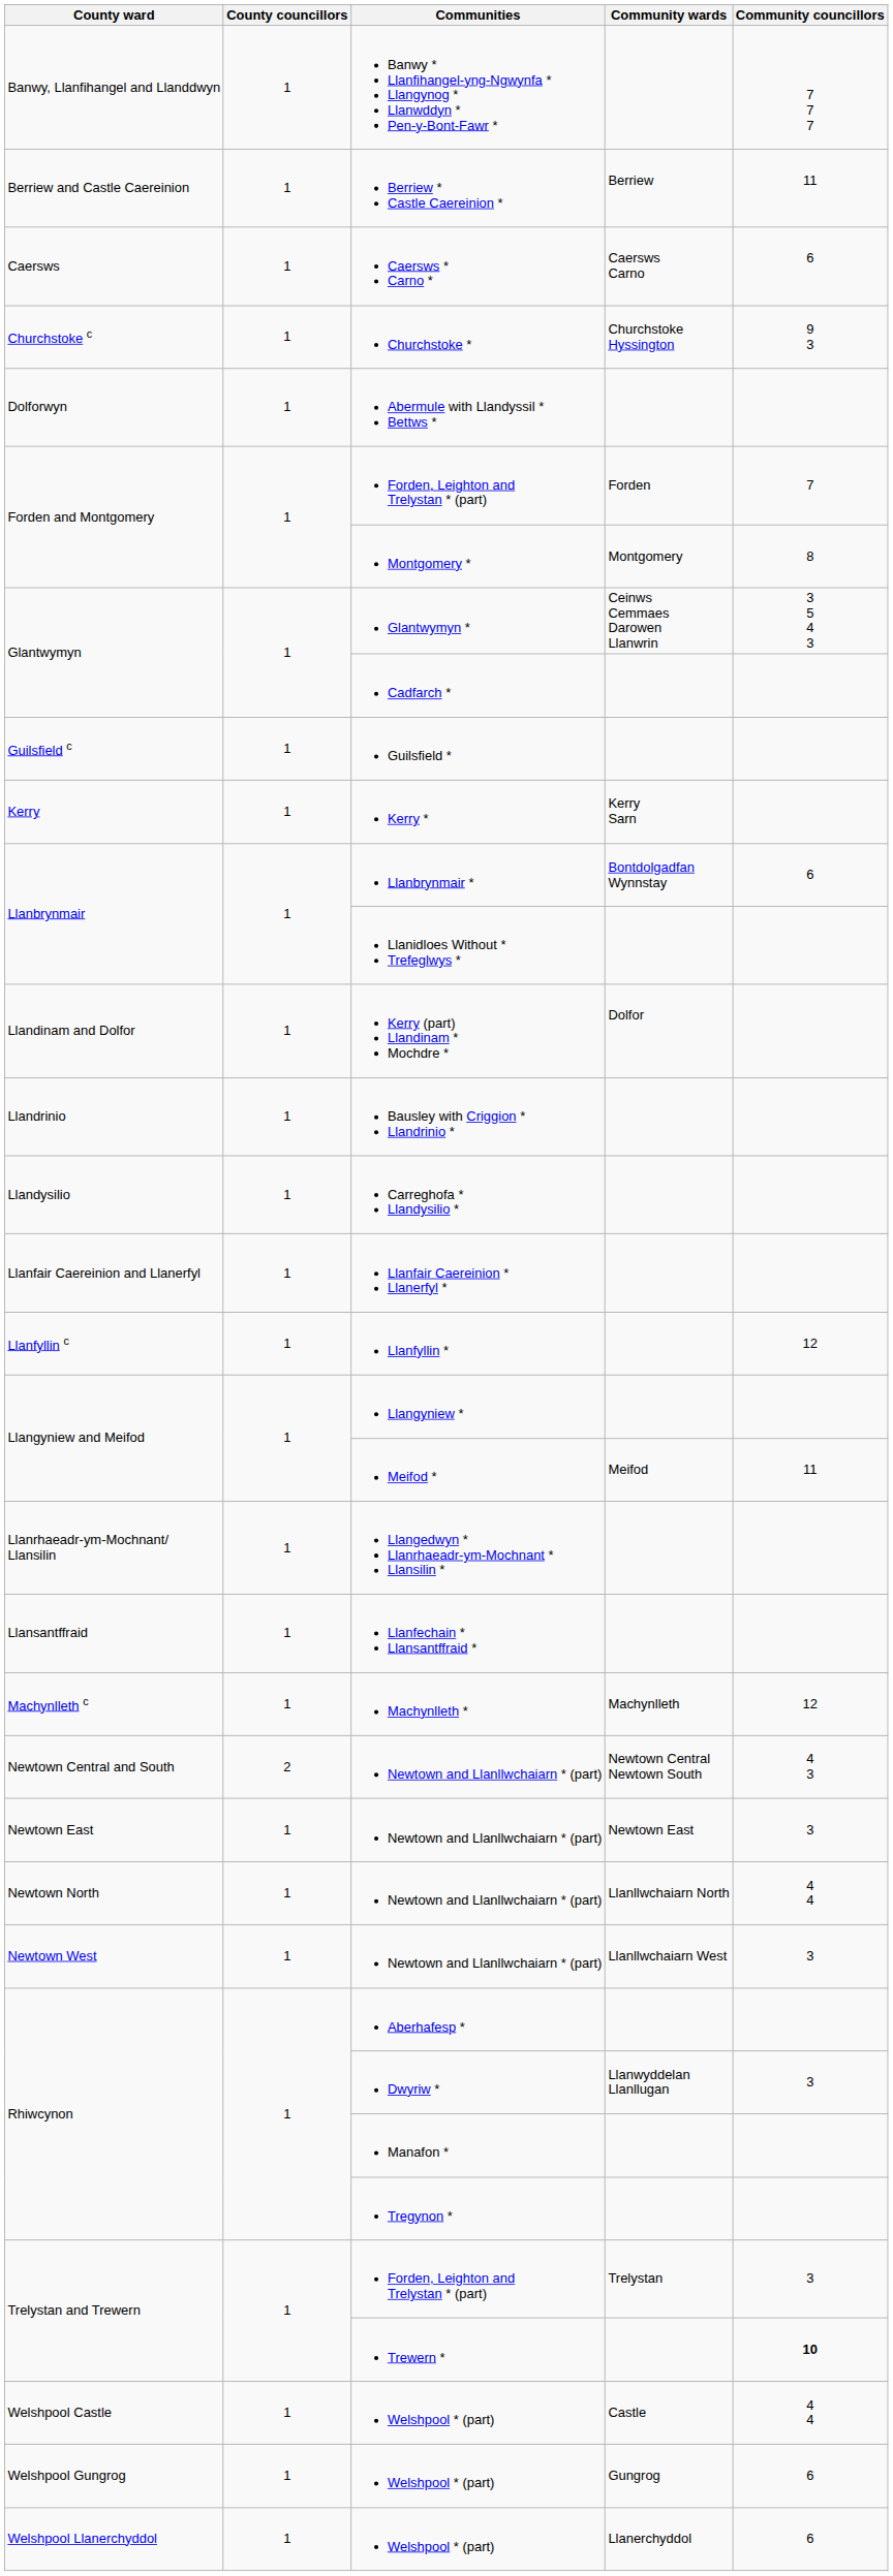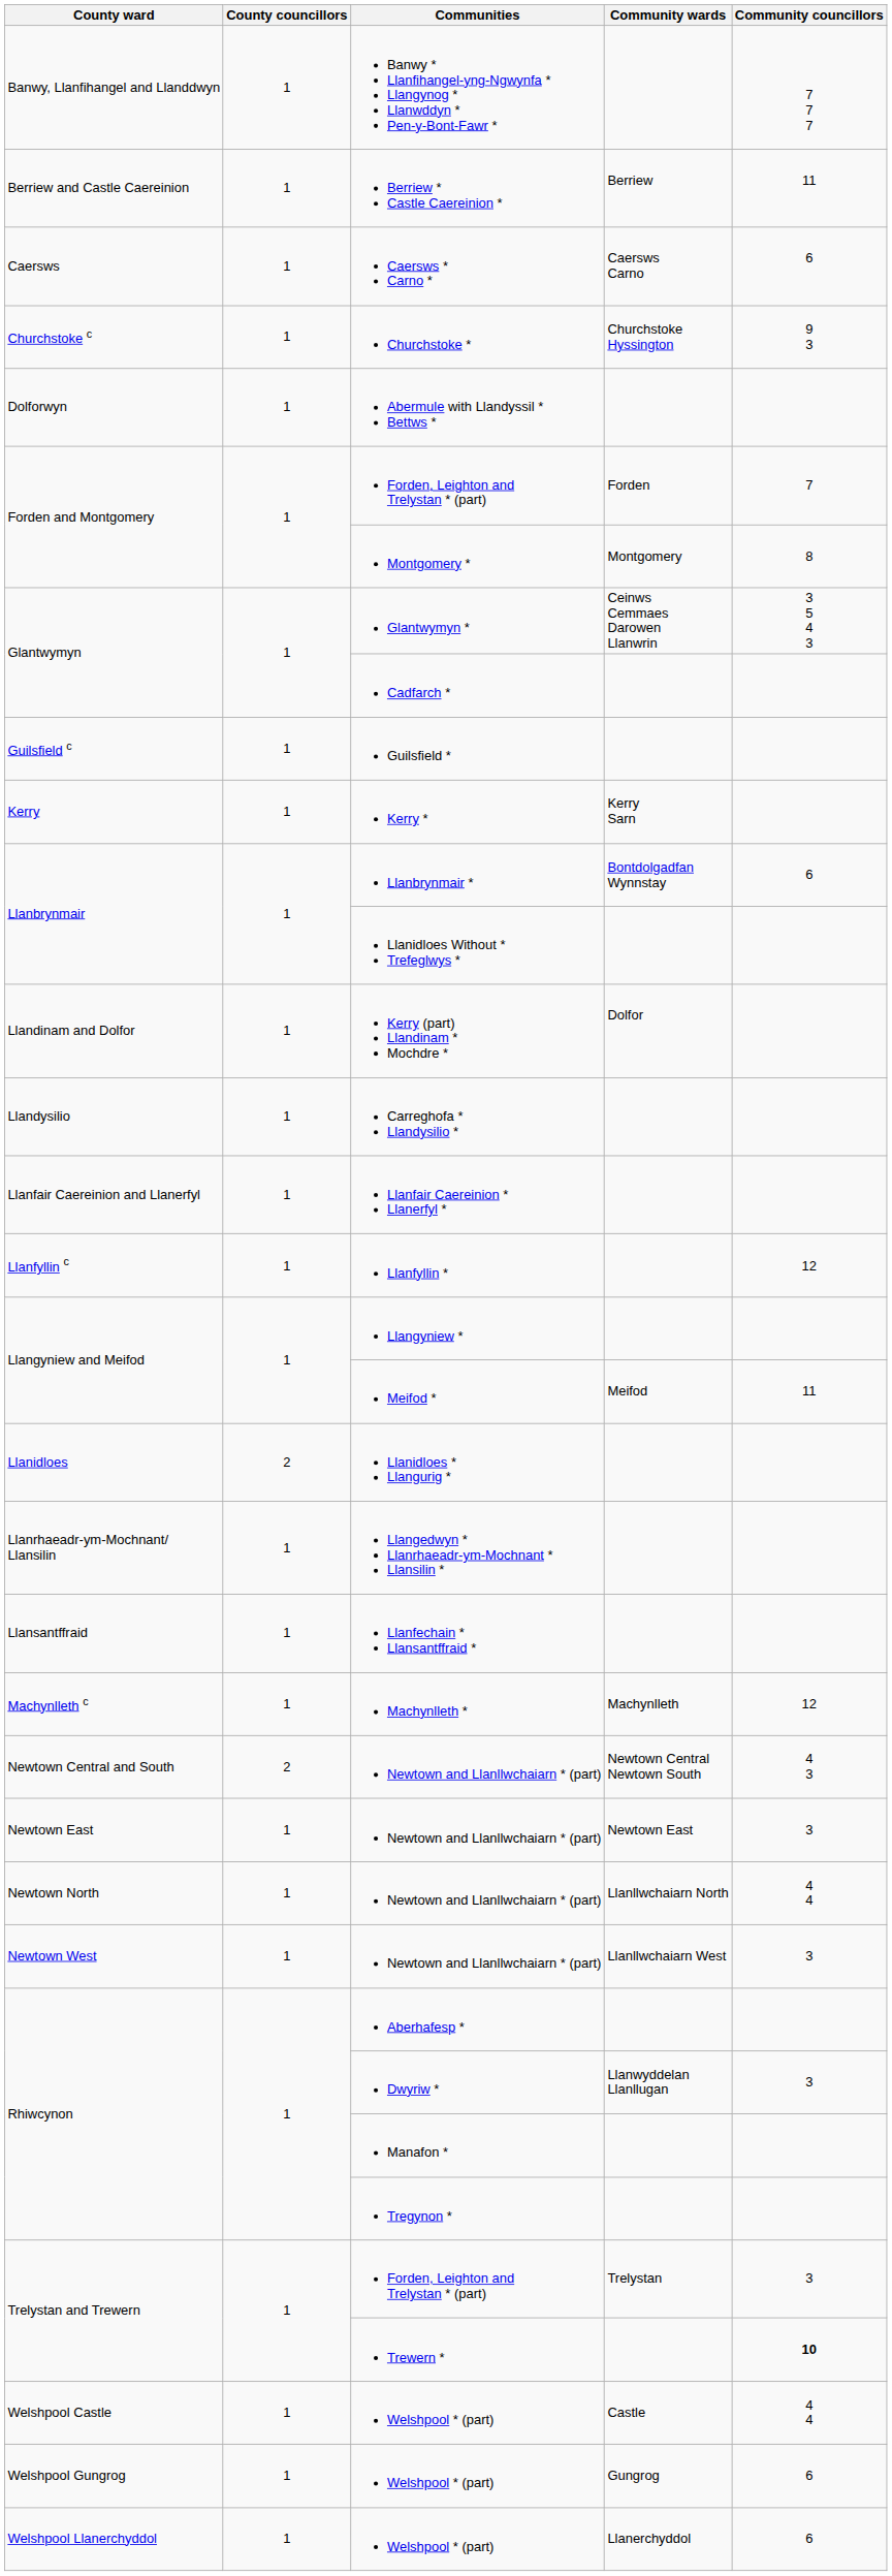 <table class="wikitable sortable">
 <tr>
 <th>County ward</th>
 <th>County councillors</th>
 <th>Communities</th>
 <th>Community wards</th>
 <th>Community councillors</th>
 </tr>
 <tr>
 <td>Banwy, Llanfihangel and Llanddwyn</td>
 <td align="center">1</td>
 <td><br><ul><li>Banwy *</li><li><a href='#'>Llanfihangel-yng-Ngwynfa</a> *</li><li><a href='#'>Llangynog</a> *</li><li><a href='#'>Llanwddyn</a> *</li><li><a href='#'>Pen-y-Bont-Fawr</a> *</li></ul></td>
 <td></td>
 <td align="center"> <br><br><br>7<br>7<br>7</td>
 </tr>
 <tr>
 <td>Berriew and Castle Caereinion</td>
 <td align="center">1</td>
 <td><br><ul><li><a href='#'>Berriew</a> *</li><li><a href='#'>Castle Caereinion</a> *</li></ul></td>
 <td>Berriew<br><br></td>
 <td align="center">11 <br><br></td>
 </tr>
 <tr>
 <td>Caersws</td>
 <td align="center">1</td>
 <td><br><ul><li><a href='#'>Caersws</a> *</li><li><a href='#'>Carno</a> *</li></ul></td>
 <td>Caersws<br> Carno</td>
 <td align="center">6 <br>  </td>
 </tr>
 <tr>
 <td><a href='#'>Churchstoke</a> <sup>c</sup></td>
 <td align="center">1</td>
 <td><br><ul><li><a href='#'>Churchstoke</a> *</li></ul></td>
 <td>Churchstoke <br> <a href='#'>Hyssington</a></td>
 <td align="center">9<br> 3</td>
 </tr>
 <tr>
 <td>Dolforwyn</td>
 <td align="center">1</td>
 <td><br><ul><li><a href='#'>Abermule</a> with Llandyssil *</li><li><a href='#'>Bettws</a> *</li></ul></td>
 <td></td>
 </tr>
 <tr>
 <td rowspan="2">Forden and Montgomery</td>
 <td rowspan="2" align="center">1</td>
 <td><br><ul><li><a href='#'>Forden, Leighton and<br>Trelystan</a> * (part)</li></ul></td>
 <td>Forden</td>
 <td align="center">7</td>
 </tr>
 <tr>
 <td><br><ul><li><a href='#'>Montgomery</a> *</li></ul></td>
 <td>Montgomery</td>
 <td align="center">8 </td>
 </tr>
 <tr>
 <td rowspan="2">Glantwymyn</td>
 <td rowspan="2" align="center">1</td>
 <td><br><ul><li><a href='#'>Glantwymyn</a> *</li></ul></td>
 <td>Ceinws  <br>Cemmaes<br>Darowen<br>Llanwrin</td>
 <td align="center">3<br>5<br>4<br>3</td>
 </tr>
 <tr>
 <td><br><ul><li><a href='#'>Cadfarch</a> *</li></ul></td>
 <td></td>
 <td></td>
 </tr>
 <tr>
 <td><a href='#'>Guilsfield</a> <sup>c</sup></td>
 <td align="center">1</td>
 <td><br><ul><li>Guilsfield *</li></ul></td>
 <td></td>
 <td></td>
 </tr>
 <tr>
 <td><a href='#'>Kerry</a></td>
 <td align="center">1</td>
 <td><br><ul><li><a href='#'>Kerry</a> *</li></ul></td>
 <td>Kerry <br>Sarn</td>
 <td></td>
 </tr>
 <tr>
 <td rowspan="2"><a href='#'>Llanbrynmair</a></td>
 <td rowspan="2" align="center">1</td>
 <td><br><ul><li><a href='#'>Llanbrynmair</a> *</li></ul></td>
 <td><a href='#'>Bontdolgadfan</a><br>Wynnstay</td>
 <td align="center">6</td>
 </tr>
 <tr>
 <td><br><ul><li>Llanidloes Without *</li><li><a href='#'>Trefeglwys</a> *</li></ul></td>
 <td></td>
 <td></td>
 </tr>
 <tr>
 <td>Llandinam and Dolfor </td>
 <td align="center">1</td>
 <td><br><ul><li><a href='#'>Kerry</a> (part)</li><li><a href='#'>Llandinam</a> *</li><li>Mochdre *</li></ul></td>
 <td>Dolfor<br><br><br></td>
 <td></td>
 </tr>
 <tr>
-<td>Llandrinio</td>
-<td align="center">1</td>
-<td><br><ul><li>Bausley with <a href='#'>Criggion</a> *</li><li><a href='#'>Llandrinio</a> *</li></ul></td>
-<td></td>
-<td></td>
-</tr>
-<tr>
 <td>Llandysilio</td>
 <td align="center">1</td>
 <td><br><ul><li>Carreghofa *</li><li><a href='#'>Llandysilio</a> *</li></ul></td>
 <td></td>
 <td></td>
 </tr>
 <tr>
 <td>Llanfair Caereinion and Llanerfyl</td>
 <td align="center">1</td>
 <td><br><ul><li><a href='#'>Llanfair Caereinion</a> *</li><li><a href='#'>Llanerfyl</a> *</li></ul></td>
 <td></td>
 <td></td>
 </tr>
 <tr>
 <td><a href='#'>Llanfyllin</a> <sup>c</sup></td>
 <td align="center">1</td>
 <td><br><ul><li><a href='#'>Llanfyllin</a> *</li></ul></td>
 <td></td>
 <td align="center">12 </td>
 </tr>
 <tr>
 <td rowspan="2">Llangyniew and Meifod</td>
 <td align="center" rowspan="2">1</td>
 <td><br><ul><li><a href='#'>Llangyniew</a> *</li></ul></td>
 <td></td>
 <td></td>
 </tr>
 <tr>
 <td><br><ul><li><a href='#'>Meifod</a> *</li></ul></td>
 <td>Meifod</td>
 <td align="center">11 </td>
+</tr>
+<tr>
+<td><a href='#'>Llanidloes</a></td>
+<td align="center">2</td>
+<td><br><ul><li><a href='#'>Llanidloes</a> *</li><li><a href='#'>Llangurig</a> *</li></ul></td>
+<td></td>
+<td></td>
 </tr>
 <tr>
 <td>Llanrhaeadr-ym-Mochnant/<br>Llansilin</td>
 <td align="center">1</td>
 <td><br><ul><li><a href='#'>Llangedwyn</a> *</li><li><a href='#'>Llanrhaeadr-ym-Mochnant</a> *</li><li><a href='#'>Llansilin</a> *</li></ul></td>
 <td></td>
 <td></td>
 </tr>
 <tr>
 <td>Llansantffraid</td>
 <td align="center">1</td>
 <td><br><ul><li><a href='#'>Llanfechain</a> *</li><li><a href='#'>Llansantffraid</a> *</li></ul></td>
 <td></td>
 <td></td>
 </tr>
 <tr>
 <td><a href='#'>Machynlleth</a> <sup>c</sup></td>
 <td align="center">1</td>
 <td><br><ul><li><a href='#'>Machynlleth</a> *</li></ul></td>
 <td>Machynlleth</td>
 <td align="center">12 </td>
 </tr>
 <tr>
 <td>Newtown Central and South</td>
 <td align="center">2</td>
 <td><br><ul><li><a href='#'>Newtown and Llanllwchaiarn</a> * (part)</li></ul></td>
 <td>Newtown Central <br>Newtown South</td>
 <td align="center">4<br> 3</td>
 </tr>
 <tr>
 <td>Newtown East </td>
 <td align="center">1</td>
 <td><br><ul><li>Newtown and Llanllwchaiarn * (part)</li></ul></td>
 <td>Newtown East </td>
 <td align="center">3</td>
 </tr>
 <tr>
 <td>Newtown North</td>
 <td align="center">1</td>
 <td><br><ul><li>Newtown and Llanllwchaiarn * (part)</li></ul></td>
 <td>Llanllwchaiarn North </td>
 <td align="center">4<br>4</td>
 </tr>
 <tr>
 <td><a href='#'>Newtown West</a></td>
 <td align="center">1</td>
 <td><br><ul><li>Newtown and Llanllwchaiarn * (part)</li></ul></td>
 <td>Llanllwchaiarn West </td>
 <td align="center">3</td>
 </tr>
 <tr>
 <td rowspan="4">Rhiwcynon</td>
 <td rowspan="4" align="center">1</td>
 <td><br><ul><li><a href='#'>Aberhafesp</a> *</li></ul></td>
 <td></td>
 <td align="center"></td>
 </tr>
 <tr>
 <td><br><ul><li><a href='#'>Dwyriw</a> *</li></ul></td>
 <td>Llanwyddelan<br> Llanllugan</td>
 <td align="center">3</td>
 </tr>
 <tr>
 <td><br><ul><li>Manafon *</li></ul></td>
 <td></td>
 <td align="center"></td>
 </tr>
 <tr>
 <td><br><ul><li><a href='#'>Tregynon</a> *</li></ul></td>
 <td></td>
 <td align="center"></td>
 </tr>
 <tr>
 <td rowspan="2">Trelystan and Trewern</td>
 <td align="center" rowspan="2">1</td>
 <td><br><ul><li><a href='#'>Forden, Leighton and<br>Trelystan</a> * (part)</li></ul></td>
 <td>Trelystan</td>
 <td align="center">3</td>
 </tr>
 <tr>
 <td><br><ul><li><a href='#'>Trewern</a> *</li></ul></td>
 <td></td>
 <td align="center"><strong>10 </strong></td>
 </tr>
 <tr>
 <td>Welshpool Castle</td>
 <td align="center">1</td>
 <td><br><ul><li><a href='#'>Welshpool</a> * (part)</li></ul></td>
 <td>Castle </td>
 <td align="center">4<br>4</td>
 </tr>
 <tr>
 <td>Welshpool Gungrog</td>
 <td align="center">1</td>
 <td><br><ul><li><a href='#'>Welshpool</a> * (part)</li></ul></td>
 <td>Gungrog </td>
 <td align="center">6</td>
 </tr>
 <tr>
 <td><a href='#'>Welshpool Llanerchyddol</a></td>
 <td align="center">1</td>
 <td><br><ul><li><a href='#'>Welshpool</a> * (part)</li></ul></td>
 <td>Llanerchyddol </td>
 <td align="center">6</td>
 </tr>
 </table>
